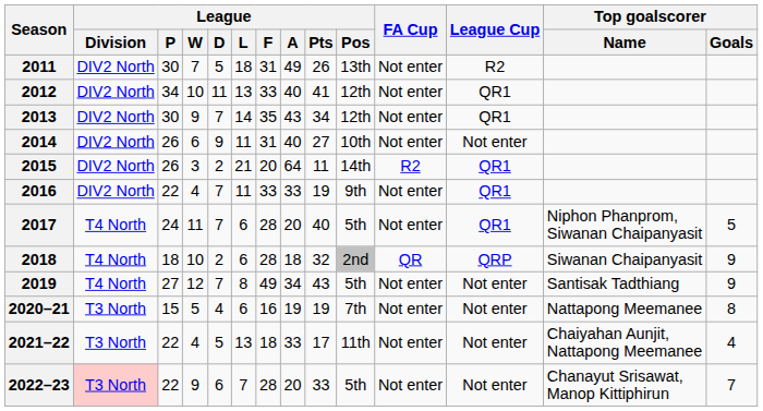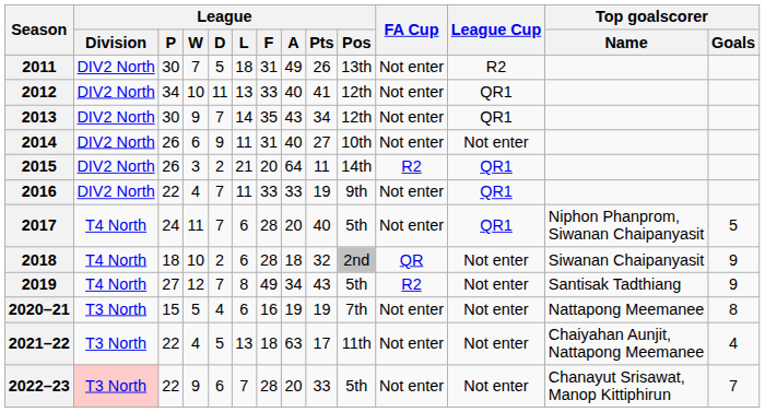 <table class="wikitable" style="text-align: center">
 <tr>
 <th rowspan=2>Season</th>
 <th colspan=9>League</th>
 <th rowspan=2><a href='#'>FA Cup</a></th>
 <th rowspan=2><a href='#'>League Cup</a></th>
 <th colspan=2>Top goalscorer</th>
 </tr>
 <tr>
 <th>Division</th>
 <th>P</th>
 <th>W</th>
 <th>D</th>
 <th>L</th>
 <th>F</th>
 <th>A</th>
 <th>Pts</th>
 <th>Pos</th>
 <th>Name</th>
 <th>Goals</th>
 </tr>
 <tr>
 <th>2011</th>
 <td><a href='#'>DIV2 North</a></td>
 <td>30</td>
 <td>7</td>
 <td>5</td>
 <td>18</td>
 <td>31</td>
 <td>49</td>
 <td>26</td>
 <td>13th</td>
 <td>Not enter</td>
 <td>R2</td>
 <td></td>
 <td></td>
 </tr>
 <tr>
 <th>2012</th>
 <td><a href='#'>DIV2 North</a></td>
 <td>34</td>
 <td>10</td>
 <td>11</td>
 <td>13</td>
 <td>33</td>
 <td>40</td>
 <td>41</td>
 <td>12th</td>
 <td>Not enter</td>
 <td>QR1</td>
 <td></td>
 <td></td>
 </tr>
 <tr>
 <th>2013</th>
 <td><a href='#'>DIV2 North</a></td>
 <td>30</td>
 <td>9</td>
 <td>7</td>
 <td>14</td>
 <td>35</td>
 <td>43</td>
 <td>34</td>
 <td>12th</td>
 <td>Not enter</td>
 <td>QR1</td>
 <td></td>
 <td></td>
 </tr>
 <tr>
 <th>2014</th>
 <td><a href='#'>DIV2 North</a></td>
 <td>26</td>
 <td>6</td>
 <td>9</td>
 <td>11</td>
 <td>31</td>
 <td>40</td>
 <td>27</td>
 <td>10th</td>
 <td>Not enter</td>
 <td>Not enter</td>
 <td></td>
 <td></td>
 </tr>
 <tr>
 <th>2015</th>
 <td><a href='#'>DIV2 North</a></td>
 <td>26</td>
 <td>3</td>
 <td>2</td>
 <td>21</td>
 <td>20</td>
 <td>64</td>
 <td>11</td>
 <td>14th</td>
 <td><a href='#'>R2</a></td>
 <td><a href='#'>QR1</a></td>
 <td></td>
 <td></td>
 </tr>
 <tr>
 <th>2016</th>
 <td><a href='#'>DIV2 North</a></td>
 <td>22</td>
 <td>4</td>
 <td>7</td>
 <td>11</td>
 <td>33</td>
 <td>33</td>
 <td>19</td>
 <td>9th</td>
 <td>Not enter</td>
 <td><a href='#'>QR1</a></td>
 <td></td>
 <td></td>
 </tr>
 <tr>
 <th>2017</th>
 <td><a href='#'>T4 North</a></td>
 <td>24</td>
 <td>11</td>
 <td>7</td>
 <td>6</td>
 <td>28</td>
 <td>20</td>
 <td>40</td>
 <td>5th</td>
 <td>Not enter</td>
 <td><a href='#'>QR1</a></td>
 <td align="left"> Niphon Phanprom,<br> Siwanan Chaipanyasit</td>
 <td>5</td>
 </tr>
 <tr>
 <th>2018</th>
 <td><a href='#'>T4 North</a></td>
 <td>18</td>
 <td>10</td>
 <td>2</td>
 <td>6</td>
 <td>28</td>
 <td>18</td>
 <td>32</td>
 <td bgcolor=silver>2nd</td>
 <td><a href='#'>QR</a></td>
-<td><a href='#'>QRP</a></td>
+<td>Not enter</td>
 <td align="left"> Siwanan Chaipanyasit</td>
 <td>9</td>
 </tr>
 <tr>
 <th>2019</th>
 <td><a href='#'>T4 North</a></td>
 <td>27</td>
 <td>12</td>
 <td>7</td>
 <td>8</td>
 <td>49</td>
 <td>34</td>
 <td>43</td>
 <td>5th</td>
-<td>Not enter</td>
+<td><a href='#'>R2</a></td>
 <td>Not enter</td>
 <td align="left"> Santisak Tadthiang</td>
 <td>9</td>
 </tr>
 <tr>
 <th>2020–21</th>
 <td><a href='#'>T3 North</a></td>
 <td>15</td>
 <td>5</td>
 <td>4</td>
 <td>6</td>
 <td>16</td>
 <td>19</td>
 <td>19</td>
 <td>7th</td>
 <td>Not enter</td>
 <td>Not enter</td>
 <td align="left"> Nattapong Meemanee</td>
 <td>8</td>
 </tr>
 <tr>
 <th>2021–22</th>
 <td><a href='#'>T3 North</a></td>
 <td>22</td>
 <td>4</td>
 <td>5</td>
 <td>13</td>
 <td>18</td>
-<td>33</td>
+<td>63</td>
 <td>17</td>
 <td>11th</td>
 <td>Not enter</td>
 <td>Not enter</td>
 <td align="left"> Chaiyahan Aunjit,<br> Nattapong Meemanee</td>
 <td>4</td>
 </tr>
 <tr>
 <th>2022–23</th>
 <td bgcolor="#FFCCCC"><a href='#'>T3 North</a></td>
 <td>22</td>
 <td>9</td>
 <td>6</td>
 <td>7</td>
 <td>28</td>
 <td>20</td>
 <td>33</td>
 <td>5th</td>
 <td>Not enter</td>
 <td>Not enter</td>
 <td align="left"> Chanayut Srisawat,<br> Manop Kittiphirun</td>
 <td>7</td>
 </tr>
 </table>
